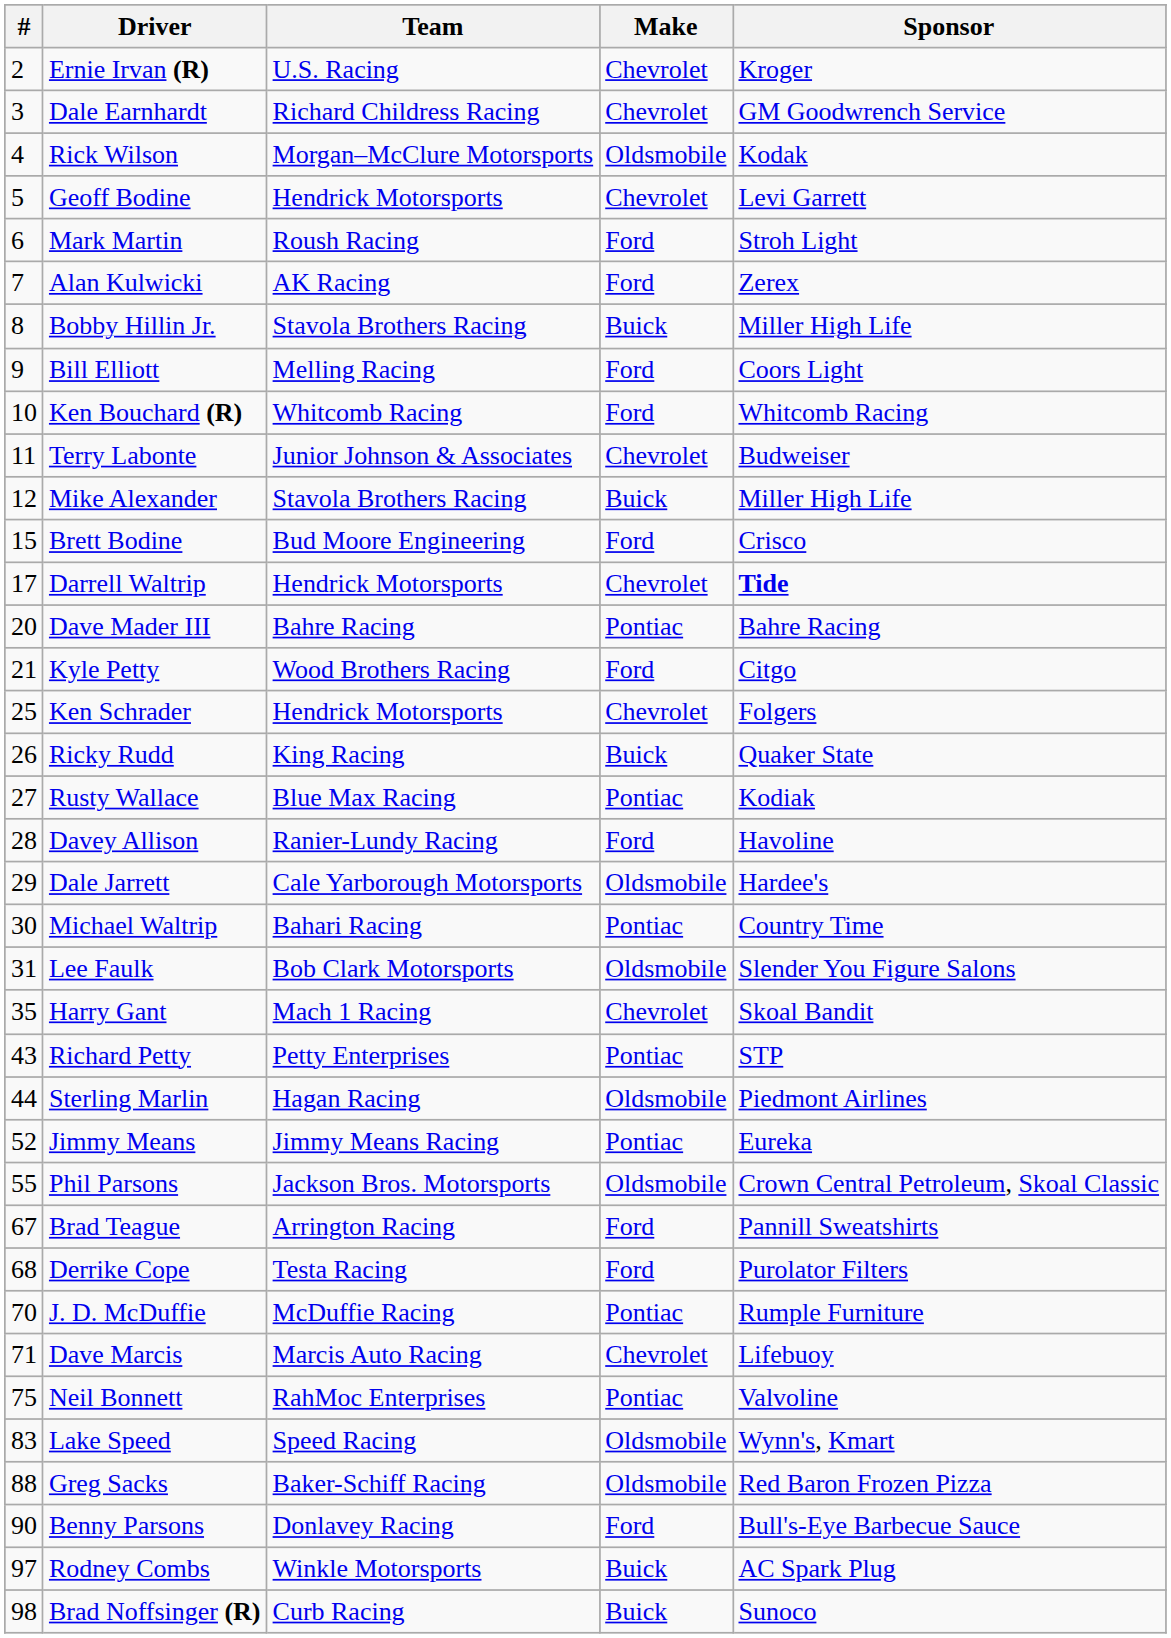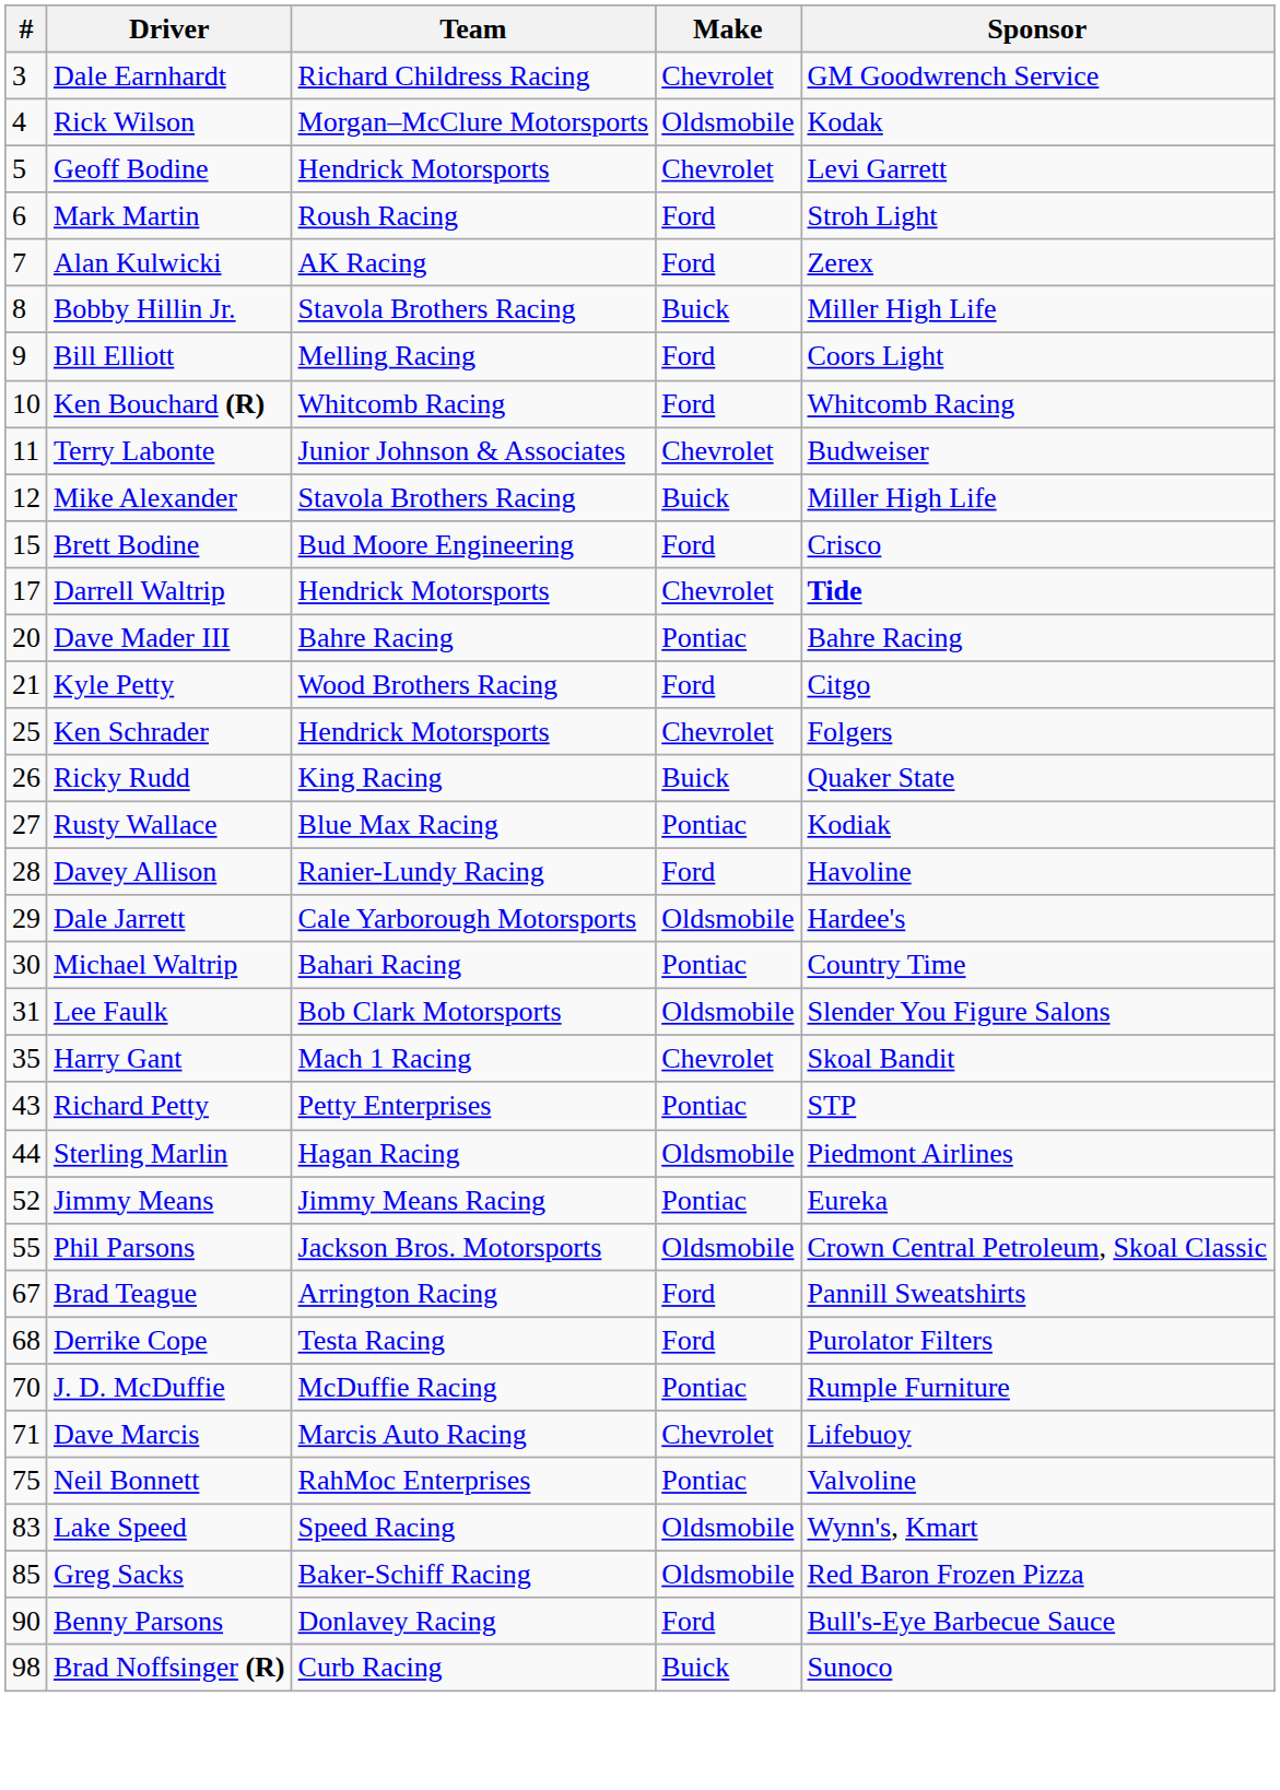 <table class="wikitable" style="font-size:95%">
 <tr>
 <th>#</th>
 <th>Driver</th>
 <th>Team</th>
 <th>Make</th>
 <th>Sponsor</th>
-</tr>
-<tr>
-<td>2</td>
-<td><a href='#'>Ernie Irvan</a> <strong>(R)</strong></td>
-<td><a href='#'>U.S. Racing</a></td>
-<td><a href='#'>Chevrolet</a></td>
-<td><a href='#'>Kroger</a></td>
 </tr>
 <tr>
 <td>3</td>
 <td><a href='#'>Dale Earnhardt</a></td>
 <td><a href='#'>Richard Childress Racing</a></td>
 <td><a href='#'>Chevrolet</a></td>
 <td><a href='#'>GM Goodwrench Service</a></td>
 </tr>
 <tr>
 <td>4</td>
 <td><a href='#'>Rick Wilson</a></td>
 <td><a href='#'>Morgan–McClure Motorsports</a></td>
 <td><a href='#'>Oldsmobile</a></td>
 <td><a href='#'>Kodak</a></td>
 </tr>
 <tr>
 <td>5</td>
 <td><a href='#'>Geoff Bodine</a></td>
 <td><a href='#'>Hendrick Motorsports</a></td>
 <td><a href='#'>Chevrolet</a></td>
 <td><a href='#'>Levi Garrett</a></td>
 </tr>
 <tr>
 <td>6</td>
 <td><a href='#'>Mark Martin</a></td>
 <td><a href='#'>Roush Racing</a></td>
 <td><a href='#'>Ford</a></td>
 <td><a href='#'>Stroh Light</a></td>
 </tr>
 <tr>
 <td>7</td>
 <td><a href='#'>Alan Kulwicki</a></td>
 <td><a href='#'>AK Racing</a></td>
 <td><a href='#'>Ford</a></td>
 <td><a href='#'>Zerex</a></td>
 </tr>
 <tr>
 <td>8</td>
 <td><a href='#'>Bobby Hillin Jr.</a></td>
 <td><a href='#'>Stavola Brothers Racing</a></td>
 <td><a href='#'>Buick</a></td>
 <td><a href='#'>Miller High Life</a></td>
 </tr>
 <tr>
 <td>9</td>
 <td><a href='#'>Bill Elliott</a></td>
 <td><a href='#'>Melling Racing</a></td>
 <td><a href='#'>Ford</a></td>
 <td><a href='#'>Coors Light</a></td>
 </tr>
 <tr>
 <td>10</td>
 <td><a href='#'>Ken Bouchard</a> <strong>(R)</strong></td>
 <td><a href='#'>Whitcomb Racing</a></td>
 <td><a href='#'>Ford</a></td>
 <td><a href='#'>Whitcomb Racing</a></td>
 </tr>
 <tr>
 <td>11</td>
 <td><a href='#'>Terry Labonte</a></td>
 <td><a href='#'>Junior Johnson & Associates</a></td>
 <td><a href='#'>Chevrolet</a></td>
 <td><a href='#'>Budweiser</a></td>
 </tr>
 <tr>
 <td>12</td>
 <td><a href='#'>Mike Alexander</a></td>
 <td><a href='#'>Stavola Brothers Racing</a></td>
 <td><a href='#'>Buick</a></td>
 <td><a href='#'>Miller High Life</a></td>
 </tr>
 <tr>
 <td>15</td>
 <td><a href='#'>Brett Bodine</a></td>
 <td><a href='#'>Bud Moore Engineering</a></td>
 <td><a href='#'>Ford</a></td>
 <td><a href='#'>Crisco</a></td>
 </tr>
 <tr>
 <td>17</td>
 <td><a href='#'>Darrell Waltrip</a></td>
 <td><a href='#'>Hendrick Motorsports</a></td>
 <td><a href='#'>Chevrolet</a></td>
 <td><strong><a href='#'>Tide</a></strong></td>
 </tr>
 <tr>
 <td>20</td>
 <td><a href='#'>Dave Mader III</a></td>
 <td><a href='#'>Bahre Racing</a></td>
 <td><a href='#'>Pontiac</a></td>
 <td><a href='#'>Bahre Racing</a></td>
 </tr>
 <tr>
 <td>21</td>
 <td><a href='#'>Kyle Petty</a></td>
 <td><a href='#'>Wood Brothers Racing</a></td>
 <td><a href='#'>Ford</a></td>
 <td><a href='#'>Citgo</a></td>
 </tr>
 <tr>
 <td>25</td>
 <td><a href='#'>Ken Schrader</a></td>
 <td><a href='#'>Hendrick Motorsports</a></td>
 <td><a href='#'>Chevrolet</a></td>
 <td><a href='#'>Folgers</a></td>
 </tr>
 <tr>
 <td>26</td>
 <td><a href='#'>Ricky Rudd</a></td>
 <td><a href='#'>King Racing</a></td>
 <td><a href='#'>Buick</a></td>
 <td><a href='#'>Quaker State</a></td>
 </tr>
 <tr>
 <td>27</td>
 <td><a href='#'>Rusty Wallace</a></td>
 <td><a href='#'>Blue Max Racing</a></td>
 <td><a href='#'>Pontiac</a></td>
 <td><a href='#'>Kodiak</a></td>
 </tr>
 <tr>
 <td>28</td>
 <td><a href='#'>Davey Allison</a></td>
 <td><a href='#'>Ranier-Lundy Racing</a></td>
 <td><a href='#'>Ford</a></td>
 <td><a href='#'>Havoline</a></td>
 </tr>
 <tr>
 <td>29</td>
 <td><a href='#'>Dale Jarrett</a></td>
 <td><a href='#'>Cale Yarborough Motorsports</a></td>
 <td><a href='#'>Oldsmobile</a></td>
 <td><a href='#'>Hardee's</a></td>
 </tr>
 <tr>
 <td>30</td>
 <td><a href='#'>Michael Waltrip</a></td>
 <td><a href='#'>Bahari Racing</a></td>
 <td><a href='#'>Pontiac</a></td>
 <td><a href='#'>Country Time</a></td>
 </tr>
 <tr>
 <td>31</td>
 <td><a href='#'>Lee Faulk</a></td>
 <td><a href='#'>Bob Clark Motorsports</a></td>
 <td><a href='#'>Oldsmobile</a></td>
 <td><a href='#'>Slender You Figure Salons</a></td>
 </tr>
 <tr>
 <td>35</td>
 <td><a href='#'>Harry Gant</a></td>
 <td><a href='#'>Mach 1 Racing</a></td>
 <td><a href='#'>Chevrolet</a></td>
 <td><a href='#'>Skoal Bandit</a></td>
 </tr>
 <tr>
 <td>43</td>
 <td><a href='#'>Richard Petty</a></td>
 <td><a href='#'>Petty Enterprises</a></td>
 <td><a href='#'>Pontiac</a></td>
 <td><a href='#'>STP</a></td>
 </tr>
 <tr>
 <td>44</td>
 <td><a href='#'>Sterling Marlin</a></td>
 <td><a href='#'>Hagan Racing</a></td>
 <td><a href='#'>Oldsmobile</a></td>
 <td><a href='#'>Piedmont Airlines</a></td>
 </tr>
 <tr>
 <td>52</td>
 <td><a href='#'>Jimmy Means</a></td>
 <td><a href='#'>Jimmy Means Racing</a></td>
 <td><a href='#'>Pontiac</a></td>
 <td><a href='#'>Eureka</a></td>
 </tr>
 <tr>
 <td>55</td>
 <td><a href='#'>Phil Parsons</a></td>
 <td><a href='#'>Jackson Bros. Motorsports</a></td>
 <td><a href='#'>Oldsmobile</a></td>
 <td><a href='#'>Crown Central Petroleum</a>, <a href='#'>Skoal Classic</a></td>
 </tr>
 <tr>
 <td>67</td>
 <td><a href='#'>Brad Teague</a></td>
 <td><a href='#'>Arrington Racing</a></td>
 <td><a href='#'>Ford</a></td>
 <td><a href='#'>Pannill Sweatshirts</a></td>
 </tr>
 <tr>
 <td>68</td>
 <td><a href='#'>Derrike Cope</a></td>
 <td><a href='#'>Testa Racing</a></td>
 <td><a href='#'>Ford</a></td>
 <td><a href='#'>Purolator Filters</a></td>
 </tr>
 <tr>
 <td>70</td>
 <td><a href='#'>J. D. McDuffie</a></td>
 <td><a href='#'>McDuffie Racing</a></td>
 <td><a href='#'>Pontiac</a></td>
 <td><a href='#'>Rumple Furniture</a></td>
 </tr>
 <tr>
 <td>71</td>
 <td><a href='#'>Dave Marcis</a></td>
 <td><a href='#'>Marcis Auto Racing</a></td>
 <td><a href='#'>Chevrolet</a></td>
 <td><a href='#'>Lifebuoy</a></td>
 </tr>
 <tr>
 <td>75</td>
 <td><a href='#'>Neil Bonnett</a></td>
 <td><a href='#'>RahMoc Enterprises</a></td>
 <td><a href='#'>Pontiac</a></td>
 <td><a href='#'>Valvoline</a></td>
 </tr>
 <tr>
 <td>83</td>
 <td><a href='#'>Lake Speed</a></td>
 <td><a href='#'>Speed Racing</a></td>
 <td><a href='#'>Oldsmobile</a></td>
 <td><a href='#'>Wynn's</a>, <a href='#'>Kmart</a></td>
 </tr>
 <tr>
-<td>88</td>
+<td>85</td>
 <td><a href='#'>Greg Sacks</a></td>
 <td><a href='#'>Baker-Schiff Racing</a></td>
 <td><a href='#'>Oldsmobile</a></td>
 <td><a href='#'>Red Baron Frozen Pizza</a></td>
 </tr>
 <tr>
 <td>90</td>
 <td><a href='#'>Benny Parsons</a></td>
 <td><a href='#'>Donlavey Racing</a></td>
 <td><a href='#'>Ford</a></td>
 <td><a href='#'>Bull's-Eye Barbecue Sauce</a></td>
 </tr>
 <tr>
-<td>97</td>
-<td><a href='#'>Rodney Combs</a></td>
-<td><a href='#'>Winkle Motorsports</a></td>
-<td><a href='#'>Buick</a></td>
-<td><a href='#'>AC Spark Plug</a></td>
-</tr>
-<tr>
 <td>98</td>
 <td><a href='#'>Brad Noffsinger</a> <strong>(R)</strong></td>
 <td><a href='#'>Curb Racing</a></td>
 <td><a href='#'>Buick</a></td>
 <td><a href='#'>Sunoco</a></td>
 </tr>
 </table>
